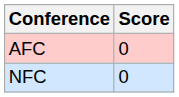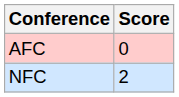 <table class="wikitable">
 <tr>
 <th>Conference</th>
 <th>Score</th>
 </tr>
 <tr>
 <td style="background:#FFCCCC">AFC</td>
 <td style="background:#FFCCCC">0</td>
 </tr>
 <tr>
 <td style="background:#D0E7FF">NFC</td>
-<td style="background:#D0E7FF">0</td>
+<td style="background:#D0E7FF">2</td>
 </tr>
 </table>
